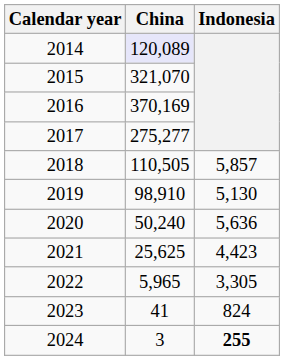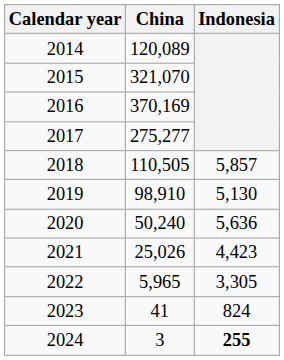 <table class="wikitable"style="text-align:center;">
 <tr>
 <th>Calendar year</th>
 <th>China</th>
 <th>Indonesia</th>
 </tr>
 <tr>
 <td>2014</td>
-<td style="background: lavender;">120,089</td>
+<td>120,089</td>
 <th rowspan="4"></th>
 </tr>
 <tr>
 <td>2015</td>
 <td>321,070</td>
 </tr>
 <tr>
 <td>2016</td>
 <td>370,169</td>
 </tr>
 <tr>
 <td>2017</td>
 <td>275,277</td>
 </tr>
 <tr>
 <td>2018</td>
 <td>110,505</td>
 <td>5,857</td>
 </tr>
 <tr>
 <td>2019</td>
 <td>98,910</td>
 <td>5,130</td>
 </tr>
 <tr>
 <td>2020</td>
 <td>50,240</td>
 <td>5,636</td>
 </tr>
 <tr>
 <td>2021</td>
-<td>25,625</td>
+<td>25,026</td>
 <td>4,423</td>
 </tr>
 <tr>
 <td>2022</td>
 <td>5,965</td>
 <td>3,305</td>
 </tr>
 <tr>
 <td>2023</td>
 <td>41</td>
 <td>824</td>
 </tr>
 <tr>
 <td>2024</td>
 <td>3</td>
 <td><strong>255</strong></td>
 </tr>
 </table>
